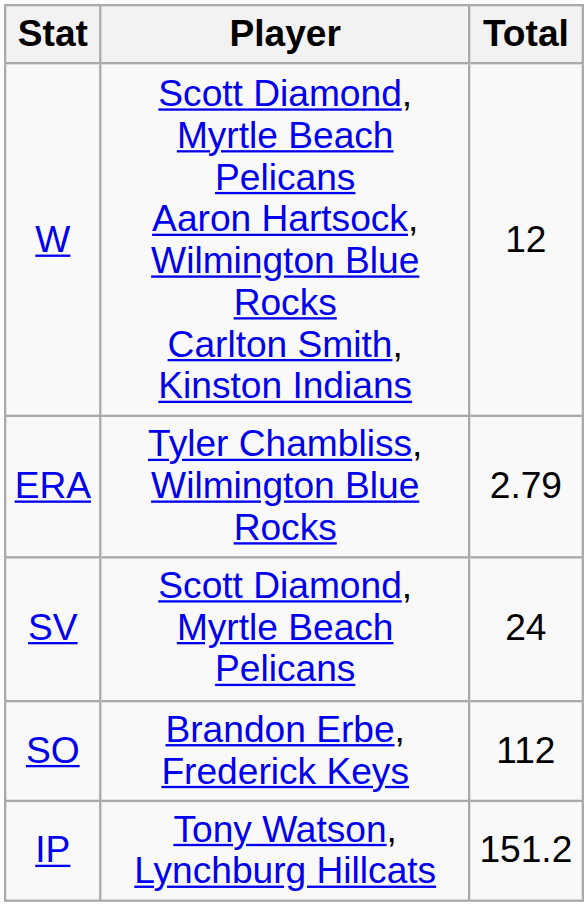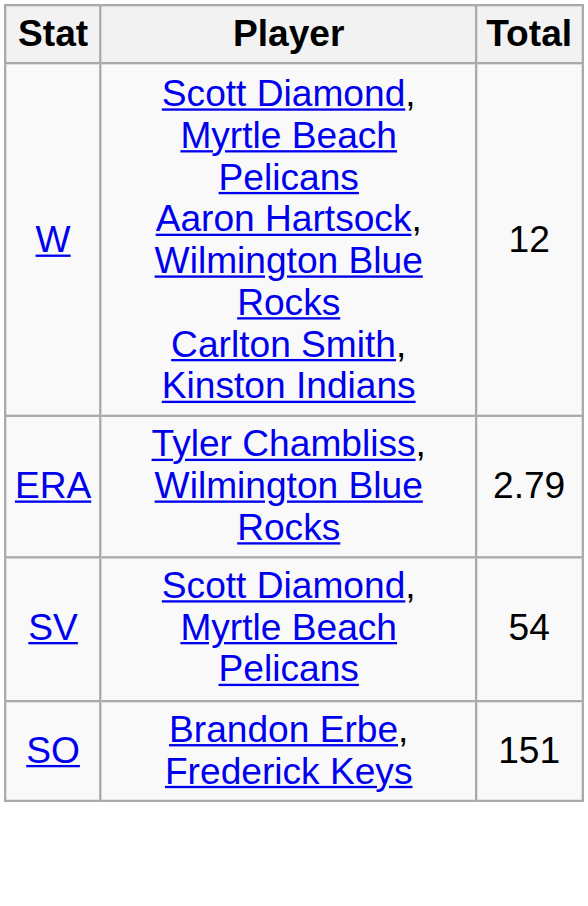 <table class="wikitable" width="40%" style="text-align:center;">
 <tr>
 <th width="5%">Stat</th>
 <th width="60%">Player</th>
 <th width="5%">Total</th>
 </tr>
 <tr>
 <td><a href='#'>W</a></td>
 <td><a href='#'>Scott Diamond</a>, <a href='#'>Myrtle Beach Pelicans</a> <br> <a href='#'>Aaron Hartsock</a>, <a href='#'>Wilmington Blue Rocks</a> <br> <a href='#'>Carlton Smith</a>, <a href='#'>Kinston Indians</a></td>
 <td>12</td>
 </tr>
 <tr>
 <td><a href='#'>ERA</a></td>
 <td><a href='#'>Tyler Chambliss</a>, <a href='#'>Wilmington Blue Rocks</a></td>
 <td>2.79</td>
 </tr>
 <tr>
 <td><a href='#'>SV</a></td>
 <td><a href='#'>Scott Diamond</a>, <a href='#'>Myrtle Beach Pelicans</a></td>
-<td>24</td>
+<td>54</td>
 </tr>
 <tr>
 <td><a href='#'>SO</a></td>
 <td><a href='#'>Brandon Erbe</a>, <a href='#'>Frederick Keys</a></td>
-<td>112</td>
-</tr>
-<tr>
-<td><a href='#'>IP</a></td>
-<td><a href='#'>Tony Watson</a>, <a href='#'>Lynchburg Hillcats</a></td>
-<td>151.2</td>
+<td>151</td>
 </tr>
 </table>
